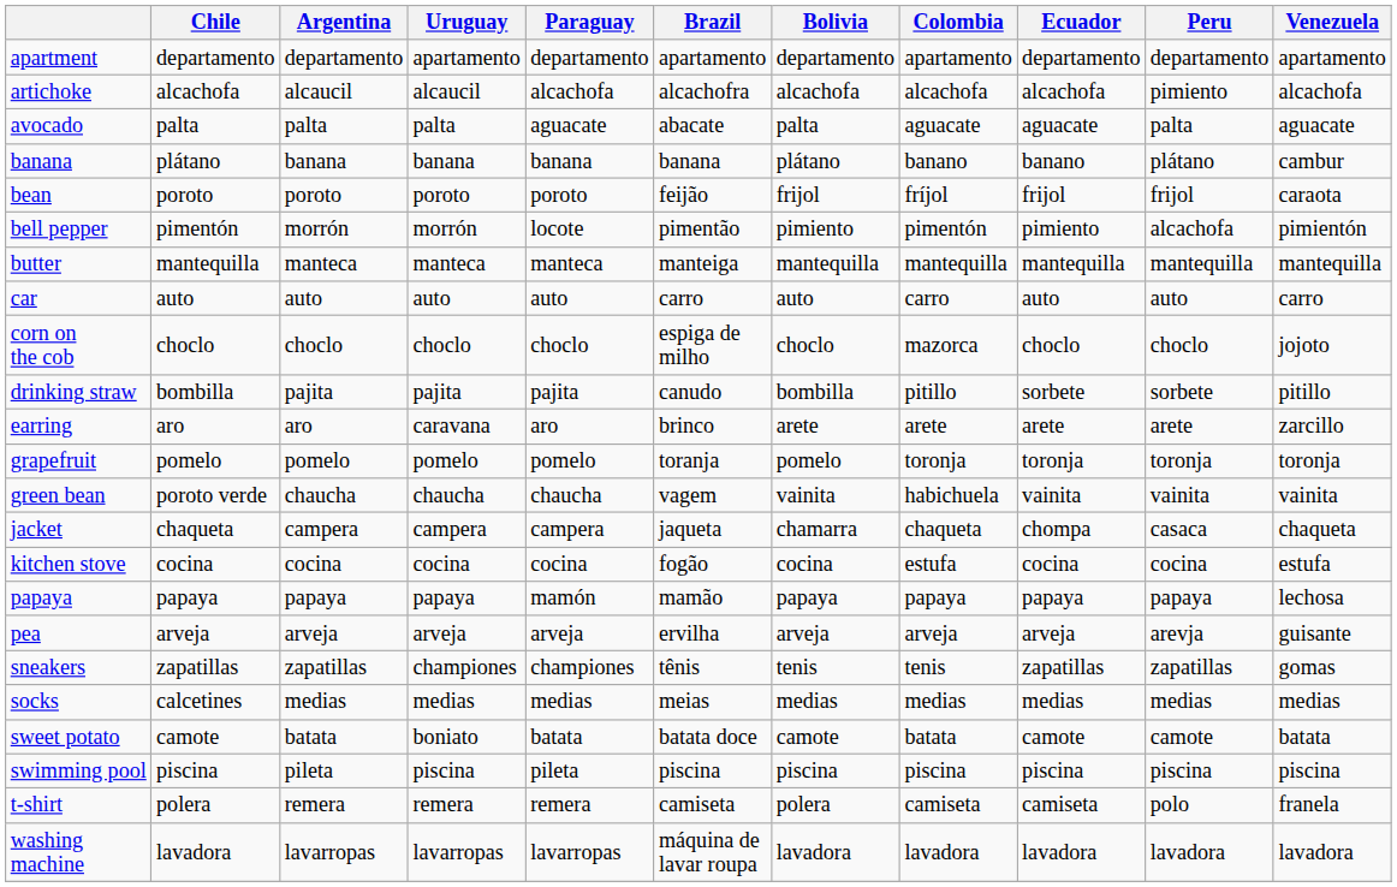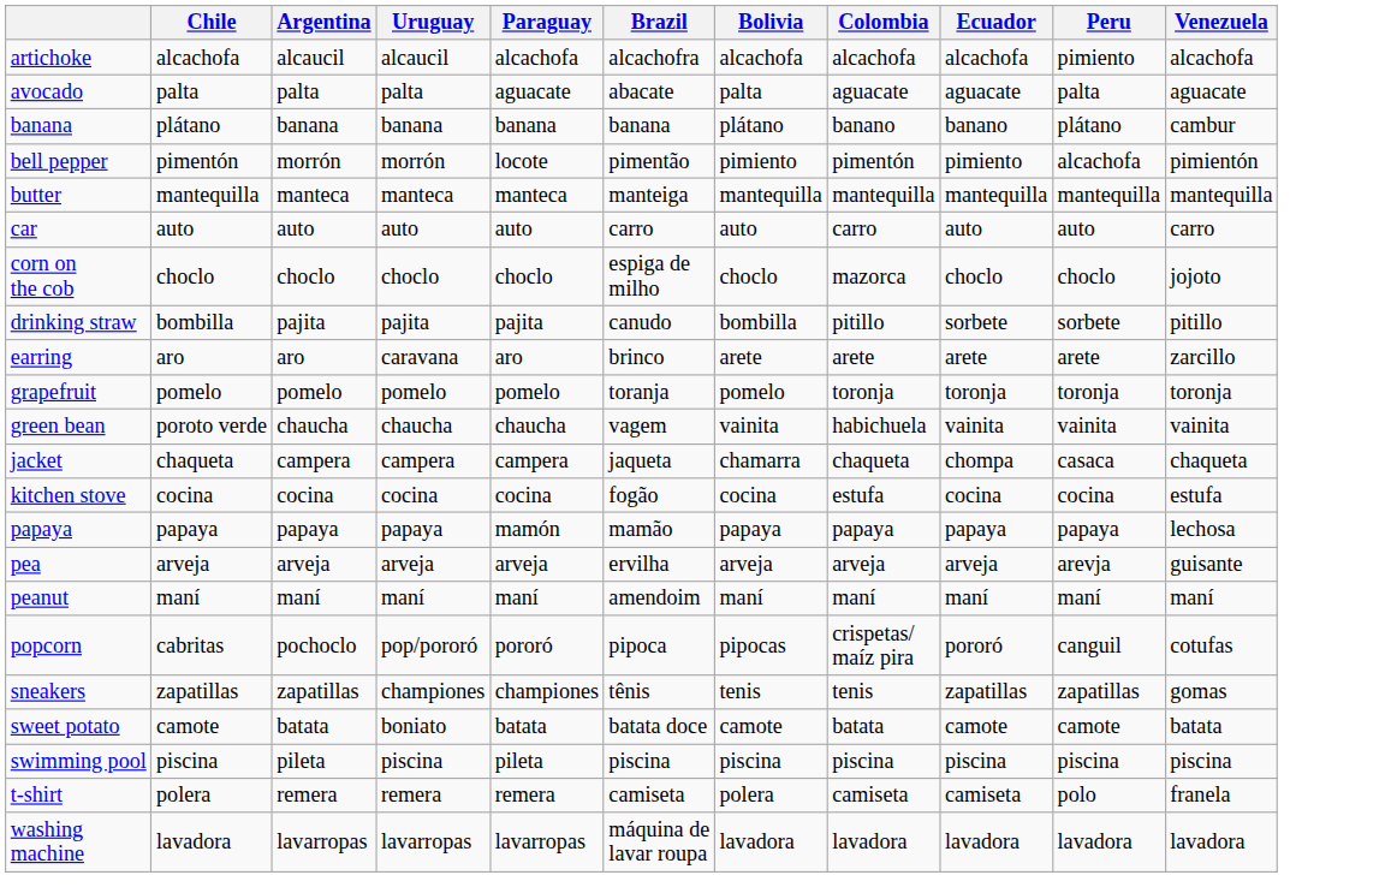 <table class=wikitable>
 <tr>
 <th></th>
 <th><a href='#'>Chile</a></th>
 <th><a href='#'>Argentina</a></th>
 <th><a href='#'>Uruguay</a></th>
 <th><a href='#'>Paraguay</a></th>
 <th><a href='#'>Brazil</a></th>
 <th><a href='#'>Bolivia</a></th>
 <th><a href='#'>Colombia</a></th>
 <th><a href='#'>Ecuador</a></th>
 <th><a href='#'>Peru</a></th>
 <th><a href='#'>Venezuela</a></th>
-</tr>
-<tr>
-<td><a href='#'>apartment</a></td>
-<td>departamento</td>
-<td>departamento</td>
-<td>apartamento</td>
-<td>departamento</td>
-<td>apartamento</td>
-<td>departamento</td>
-<td>apartamento</td>
-<td>departamento</td>
-<td>departamento</td>
-<td>apartamento</td>
 </tr>
 <tr>
 <td><a href='#'>artichoke</a></td>
 <td>alcachofa</td>
 <td>alcaucil</td>
 <td>alcaucil</td>
 <td>alcachofa</td>
 <td>alcachofra</td>
 <td>alcachofa</td>
 <td>alcachofa</td>
 <td>alcachofa</td>
 <td>pimiento</td>
 <td>alcachofa</td>
 </tr>
 <tr>
 <td><a href='#'>avocado</a></td>
 <td>palta</td>
 <td>palta</td>
 <td>palta</td>
 <td>aguacate</td>
 <td>abacate</td>
 <td>palta</td>
 <td>aguacate</td>
 <td>aguacate</td>
 <td>palta</td>
 <td>aguacate</td>
 </tr>
 <tr>
 <td><a href='#'>banana</a></td>
 <td>plátano</td>
 <td>banana</td>
 <td>banana</td>
 <td>banana</td>
 <td>banana</td>
 <td>plátano</td>
 <td>banano</td>
 <td>banano</td>
 <td>plátano</td>
 <td>cambur</td>
-</tr>
-<tr>
-<td><a href='#'>bean</a></td>
-<td>poroto</td>
-<td>poroto</td>
-<td>poroto</td>
-<td>poroto</td>
-<td>feijão</td>
-<td>frijol</td>
-<td>fríjol</td>
-<td>frijol</td>
-<td>frijol</td>
-<td>caraota</td>
 </tr>
 <tr>
 <td><a href='#'>bell pepper</a></td>
 <td>pimentón</td>
 <td>morrón</td>
 <td>morrón</td>
 <td>locote</td>
 <td>pimentão</td>
 <td>pimiento</td>
 <td>pimentón</td>
 <td>pimiento</td>
 <td>alcachofa</td>
 <td>pimientón</td>
 </tr>
 <tr>
 <td><a href='#'>butter</a></td>
 <td>mantequilla</td>
 <td>manteca</td>
 <td>manteca</td>
 <td>manteca</td>
 <td>manteiga</td>
 <td>mantequilla</td>
 <td>mantequilla</td>
 <td>mantequilla</td>
 <td>mantequilla</td>
 <td>mantequilla</td>
 </tr>
 <tr>
 <td><a href='#'>car</a></td>
 <td>auto</td>
 <td>auto</td>
 <td>auto</td>
 <td>auto</td>
 <td>carro</td>
 <td>auto</td>
 <td>carro</td>
 <td>auto</td>
 <td>auto</td>
 <td>carro</td>
 </tr>
 <tr>
 <td><a href='#'>corn on <br>the cob</a></td>
 <td>choclo</td>
 <td>choclo</td>
 <td>choclo</td>
 <td>choclo</td>
 <td>espiga de <br> milho</td>
 <td>choclo</td>
 <td>mazorca</td>
 <td>choclo</td>
 <td>choclo</td>
 <td>jojoto</td>
 </tr>
 <tr>
 <td><a href='#'>drinking straw</a></td>
 <td>bombilla</td>
 <td>pajita</td>
 <td>pajita</td>
 <td>pajita</td>
 <td>canudo</td>
 <td>bombilla</td>
 <td>pitillo</td>
 <td>sorbete</td>
 <td>sorbete</td>
 <td>pitillo</td>
 </tr>
 <tr>
 <td><a href='#'>earring</a></td>
 <td>aro</td>
 <td>aro</td>
 <td>caravana</td>
 <td>aro</td>
 <td>brinco</td>
 <td>arete</td>
 <td>arete</td>
 <td>arete</td>
 <td>arete</td>
 <td>zarcillo</td>
 </tr>
 <tr>
 <td><a href='#'>grapefruit</a></td>
 <td>pomelo</td>
 <td>pomelo</td>
 <td>pomelo</td>
 <td>pomelo</td>
 <td>toranja</td>
 <td>pomelo</td>
 <td>toronja</td>
 <td>toronja</td>
 <td>toronja</td>
 <td>toronja</td>
 </tr>
 <tr>
 <td><a href='#'>green bean</a></td>
 <td>poroto verde</td>
 <td>chaucha</td>
 <td>chaucha</td>
 <td>chaucha</td>
 <td>vagem</td>
 <td>vainita</td>
 <td>habichuela</td>
 <td>vainita</td>
 <td>vainita</td>
 <td>vainita</td>
 </tr>
 <tr>
 <td><a href='#'>jacket</a></td>
 <td>chaqueta</td>
 <td>campera</td>
 <td>campera</td>
 <td>campera</td>
 <td>jaqueta</td>
 <td>chamarra</td>
 <td>chaqueta</td>
 <td>chompa</td>
 <td>casaca</td>
 <td>chaqueta</td>
 </tr>
 <tr>
 <td><a href='#'>kitchen stove</a></td>
 <td>cocina</td>
 <td>cocina</td>
 <td>cocina</td>
 <td>cocina</td>
 <td>fogão</td>
 <td>cocina</td>
 <td>estufa</td>
 <td>cocina</td>
 <td>cocina</td>
 <td>estufa</td>
 </tr>
 <tr>
 <td><a href='#'>papaya</a></td>
 <td>papaya</td>
 <td>papaya</td>
 <td>papaya</td>
 <td>mamón</td>
 <td>mamão</td>
 <td>papaya</td>
 <td>papaya</td>
 <td>papaya</td>
 <td>papaya</td>
 <td>lechosa</td>
 </tr>
 <tr>
 <td><a href='#'>pea</a></td>
 <td>arveja</td>
 <td>arveja</td>
 <td>arveja</td>
 <td>arveja</td>
 <td>ervilha</td>
 <td>arveja</td>
 <td>arveja</td>
 <td>arveja</td>
 <td>arevja</td>
 <td>guisante</td>
 </tr>
 <tr>
+<td><a href='#'>peanut</a></td>
+<td>maní</td>
+<td>maní</td>
+<td>maní</td>
+<td>maní</td>
+<td>amendoim</td>
+<td>maní</td>
+<td>maní</td>
+<td>maní</td>
+<td>maní</td>
+<td>maní</td>
+</tr>
+<tr>
+<td><a href='#'>popcorn</a></td>
+<td>cabritas</td>
+<td>pochoclo</td>
+<td>pop/pororó</td>
+<td>pororó</td>
+<td>pipoca</td>
+<td>pipocas</td>
+<td>crispetas/<br>maíz pira</td>
+<td>pororó</td>
+<td>canguil</td>
+<td>cotufas</td>
+</tr>
+<tr>
 <td><a href='#'>sneakers</a></td>
 <td>zapatillas</td>
 <td>zapatillas</td>
 <td>championes</td>
 <td>championes</td>
 <td>tênis</td>
 <td>tenis</td>
 <td>tenis</td>
 <td>zapatillas</td>
 <td>zapatillas</td>
 <td>gomas</td>
-</tr>
-<tr>
-<td><a href='#'>socks</a></td>
-<td>calcetines</td>
-<td>medias</td>
-<td>medias</td>
-<td>medias</td>
-<td>meias</td>
-<td>medias</td>
-<td>medias</td>
-<td>medias</td>
-<td>medias</td>
-<td>medias</td>
 </tr>
 <tr>
 <td><a href='#'>sweet potato</a></td>
 <td>camote</td>
 <td>batata</td>
 <td>boniato</td>
 <td>batata</td>
 <td>batata doce</td>
 <td>camote</td>
 <td>batata</td>
 <td>camote</td>
 <td>camote</td>
 <td>batata</td>
 </tr>
 <tr>
 <td><a href='#'>swimming pool</a></td>
 <td>piscina</td>
 <td>pileta</td>
 <td>piscina</td>
 <td>pileta</td>
 <td>piscina</td>
 <td>piscina</td>
 <td>piscina</td>
 <td>piscina</td>
 <td>piscina</td>
 <td>piscina</td>
 </tr>
 <tr>
 <td><a href='#'>t-shirt</a></td>
 <td>polera</td>
 <td>remera</td>
 <td>remera</td>
 <td>remera</td>
 <td>camiseta</td>
 <td>polera</td>
 <td>camiseta</td>
 <td>camiseta</td>
 <td>polo</td>
 <td>franela</td>
 </tr>
 <tr>
 <td><a href='#'> washing  <br> machine</a></td>
 <td>lavadora</td>
 <td>lavarropas</td>
 <td>lavarropas</td>
 <td>lavarropas</td>
 <td>máquina de <br> lavar roupa</td>
 <td>lavadora</td>
 <td>lavadora</td>
 <td>lavadora</td>
 <td>lavadora</td>
 <td>lavadora</td>
 </tr>
 <tr>
 </tr>
 </table>
